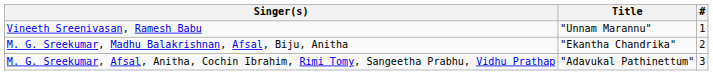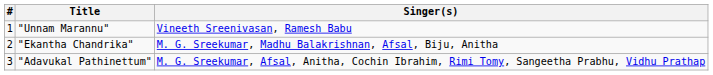 <table class="wikitable" style="font-size:95%;">
 <tr>
+<th>#</th>
+<th>Title</th>
 <th>Singer(s)</th>
-<th>Title</th>
-<th>#</th>
 </tr>
 <tr>
+<td>1</td>
+<td>"Unnam Marannu"</td>
 <td><a href='#'>Vineeth Sreenivasan</a>, <a href='#'>Ramesh Babu</a></td>
-<td>"Unnam Marannu"</td>
-<td>1</td>
 </tr>
 <tr>
+<td>2</td>
+<td>"Ekantha Chandrika"</td>
 <td><a href='#'>M. G. Sreekumar</a>, <a href='#'>Madhu Balakrishnan</a>, <a href='#'>Afsal</a>, Biju, Anitha</td>
-<td>"Ekantha Chandrika"</td>
-<td>2</td>
 </tr>
 <tr>
+<td>3</td>
+<td>"Adavukal Pathinettum"</td>
 <td><a href='#'>M. G. Sreekumar</a>, <a href='#'>Afsal</a>, Anitha, Cochin Ibrahim, <a href='#'>Rimi Tomy</a>, Sangeetha Prabhu, <a href='#'>Vidhu Prathap</a></td>
-<td>"Adavukal Pathinettum"</td>
-<td>3</td>
 </tr>
 </table>
